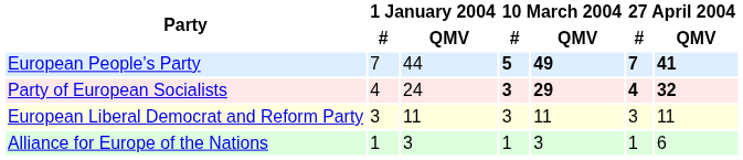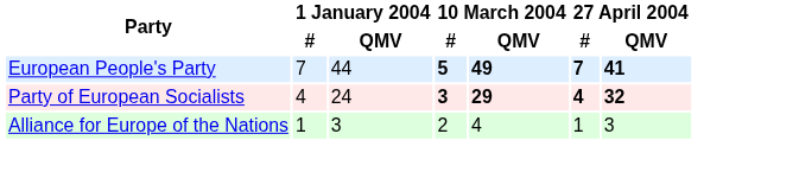 <table border=0 cellpadding=2 cellspacing=2>
 <tr ----bgcolor=lightgrey>
 <th rowspan=2>Party</th>
 <th colspan=2>1 January 2004</th>
 <th colspan=2>10 March 2004</th>
 <th colspan=2>27 April 2004</th>
 </tr>
 <tr ----bgcolor=lightgrey>
 <th>#</th>
 <th>QMV</th>
 <th>#</th>
 <th>QMV</th>
 <th>#</th>
 <th>QMV</th>
 </tr>
 <tr ---- bgcolor=#DDEEFF>
 <td><a href='#'>European People's Party</a></td>
 <td>7</td>
 <td>44</td>
 <td><strong>5</strong></td>
 <td><strong>49</strong></td>
 <td><strong>7</strong></td>
 <td><strong>41</strong></td>
 </tr>
 <tr ---- bgcolor=#FFE8E8>
 <td><a href='#'>Party of European Socialists</a></td>
 <td>4</td>
 <td>24</td>
 <td><strong>3</strong></td>
 <td><strong>29</strong></td>
 <td><strong>4</strong></td>
 <td><strong>32</strong></td>
 </tr>
-<tr ---- bgcolor=#FFFFDD>
-<td><a href='#'>European Liberal Democrat and Reform Party</a></td>
-<td>3</td>
-<td>11</td>
-<td>3</td>
-<td>11</td>
-<td>3</td>
-<td>11</td>
-</tr>
 <tr ---- bgcolor=#DDFFDD>
 <td><a href='#'>Alliance for Europe of the Nations</a></td>
 <td>1</td>
 <td>3</td>
+<td>2</td>
+<td>4</td>
 <td>1</td>
 <td>3</td>
-<td>1</td>
-<td>6</td>
 </tr>
 </table>
